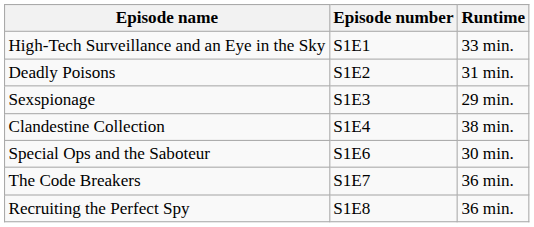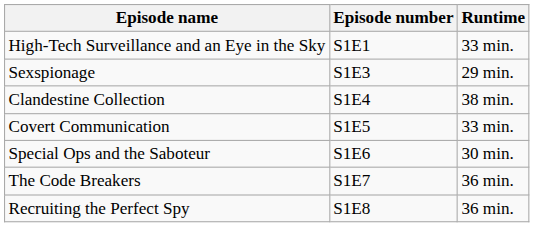 <table class="wikitable">
 <tr>
 <th>Episode name</th>
 <th>Episode number</th>
 <th>Runtime</th>
 </tr>
 <tr>
 <td>High-Tech Surveillance and an Eye in the Sky</td>
 <td>S1E1</td>
 <td>33 min.</td>
 </tr>
 <tr>
-<td>Deadly Poisons</td>
-<td>S1E2</td>
-<td>31 min.</td>
-</tr>
-<tr>
 <td>Sexspionage</td>
 <td>S1E3</td>
 <td>29 min.</td>
 </tr>
 <tr>
 <td>Clandestine Collection</td>
 <td>S1E4</td>
 <td>38 min.</td>
+</tr>
+<tr>
+<td>Covert Communication</td>
+<td>S1E5</td>
+<td>33 min.</td>
 </tr>
 <tr>
 <td>Special Ops and the Saboteur</td>
 <td>S1E6</td>
 <td>30 min.</td>
 </tr>
 <tr>
 <td>The Code Breakers</td>
 <td>S1E7</td>
 <td>36 min.</td>
 </tr>
 <tr>
 <td>Recruiting the Perfect Spy</td>
 <td>S1E8</td>
 <td>36 min.</td>
 </tr>
 </table>
